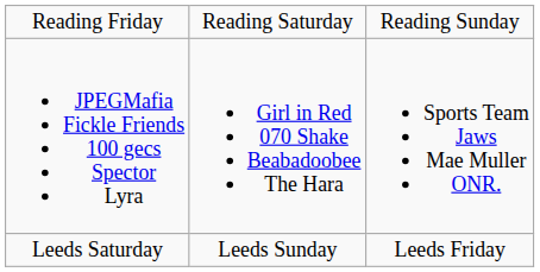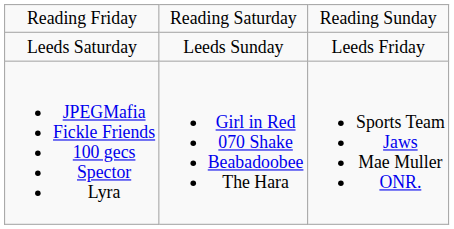 <table class="wikitable" style="text-align:center;">
 <tr>
 <td>Reading Friday</td>
 <td>Reading Saturday</td>
 <td>Reading Sunday</td>
 </tr>
 <tr>
+<td>Leeds Saturday</td>
+<td>Leeds Sunday</td>
+<td>Leeds Friday</td>
+</tr>
+<tr>
 <td><br><ul><li><a href='#'>JPEGMafia</a></li><li><a href='#'>Fickle Friends</a></li><li><a href='#'>100 gecs</a></li><li><a href='#'>Spector</a></li><li>Lyra</li></ul></td>
 <td><br><ul><li><a href='#'>Girl in Red</a></li><li><a href='#'>070 Shake</a></li><li><a href='#'>Beabadoobee</a></li><li>The Hara</li></ul></td>
 <td><br><ul><li>Sports Team</li><li><a href='#'>Jaws</a></li><li>Mae Muller</li><li><a href='#'>ONR.</a></li></ul></td>
 </tr>
-<tr>
-<td>Leeds Saturday</td>
-<td>Leeds Sunday</td>
-<td>Leeds Friday</td>
-</tr>
 </table>
